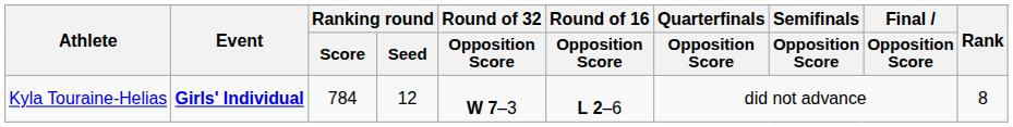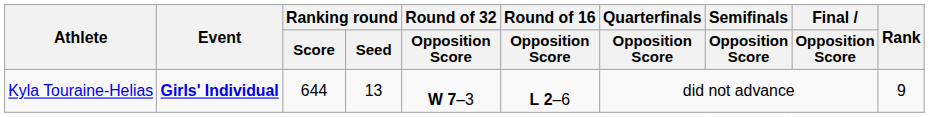 <table class="wikitable" style="font-size:90%;">
 <tr>
 <th rowspan="2">Athlete</th>
 <th rowspan="2">Event</th>
 <th colspan="2">Ranking round</th>
 <th>Round of 32</th>
 <th>Round of 16</th>
 <th>Quarterfinals</th>
 <th>Semifinals</th>
 <th>Final / </th>
 <th rowspan=2>Rank</th>
 </tr>
 <tr style="font-size:95%">
 <th>Score</th>
 <th>Seed</th>
 <th>Opposition<br>Score</th>
 <th>Opposition<br>Score</th>
 <th>Opposition<br>Score</th>
 <th>Opposition<br>Score</th>
 <th>Opposition<br>Score</th>
 </tr>
 <tr align=center>
 <td align=left><a href='#'>Kyla Touraine-Helias</a></td>
 <td><strong><a href='#'>Girls' Individual</a></strong></td>
-<td>784</td>
-<td>12</td>
+<td>644</td>
+<td>13</td>
 <td><br><strong>W</strong> <strong>7</strong>–3</td>
 <td><br><strong>L</strong> <strong>2</strong>–6</td>
 <td colspan=3>did not advance</td>
-<td>8</td>
+<td>9</td>
 </tr>
 </table>
